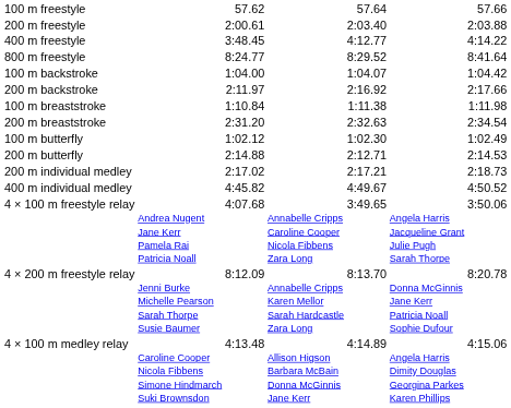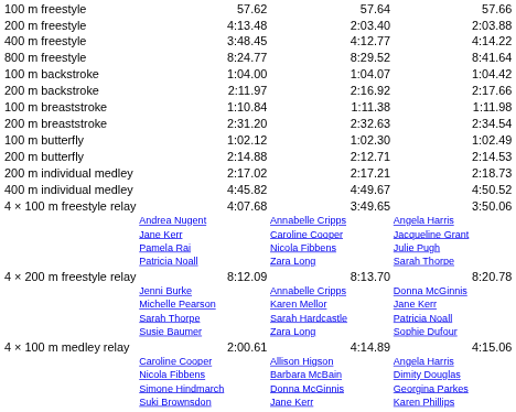 <table>
 <tr valign=top>
 <td>100 m freestyle</td>
 <td></td>
 <td align=right>57.62</td>
 <td></td>
 <td align=right>57.64</td>
 <td></td>
 <td align=right>57.66</td>
 </tr>
 <tr valign=top>
 <td>200 m freestyle</td>
 <td></td>
-<td align=right>2:00.61</td>
+<td align=right>4:13.48</td>
 <td></td>
 <td align=right>2:03.40</td>
 <td></td>
 <td align=right>2:03.88</td>
 </tr>
 <tr valign=top>
 <td>400 m freestyle</td>
 <td></td>
 <td align=right>3:48.45</td>
 <td></td>
 <td align=right>4:12.77</td>
 <td></td>
 <td align=right>4:14.22</td>
 </tr>
 <tr valign=top>
 <td>800 m freestyle</td>
 <td></td>
 <td align=right>8:24.77</td>
 <td></td>
 <td align=right>8:29.52</td>
 <td></td>
 <td align=right>8:41.64</td>
 </tr>
 <tr valign=top>
 <td>100 m backstroke</td>
 <td></td>
 <td align=right>1:04.00</td>
 <td></td>
 <td align=right>1:04.07</td>
 <td></td>
 <td align=right>1:04.42</td>
 </tr>
 <tr valign=top>
 <td>200 m backstroke</td>
 <td></td>
 <td align=right>2:11.97</td>
 <td></td>
 <td align=right>2:16.92</td>
 <td></td>
 <td align=right>2:17.66</td>
 </tr>
 <tr valign=top>
 <td>100 m breaststroke</td>
 <td></td>
 <td align=right>1:10.84</td>
 <td></td>
 <td align=right>1:11.38</td>
 <td></td>
 <td align=right>1:11.98</td>
 </tr>
 <tr valign=top>
 <td>200 m breaststroke</td>
 <td></td>
 <td align=right>2:31.20</td>
 <td></td>
 <td align=right>2:32.63</td>
 <td></td>
 <td align=right>2:34.54</td>
 </tr>
 <tr valign=top>
 <td>100 m butterfly</td>
 <td></td>
 <td align=right>1:02.12</td>
 <td></td>
 <td align=right>1:02.30</td>
 <td></td>
 <td align=right>1:02.49</td>
 </tr>
 <tr valign=top>
 <td>200 m butterfly</td>
 <td></td>
 <td align=right>2:14.88</td>
 <td></td>
 <td align=right>2:12.71</td>
 <td></td>
 <td align=right>2:14.53</td>
 </tr>
 <tr valign=top>
 <td>200 m individual medley</td>
 <td></td>
 <td align=right>2:17.02</td>
 <td></td>
 <td align=right>2:17.21</td>
 <td></td>
 <td align=right>2:18.73</td>
 </tr>
 <tr valign=top>
 <td>400 m individual medley</td>
 <td></td>
 <td align=right>4:45.82</td>
 <td></td>
 <td align=right>4:49.67</td>
 <td></td>
 <td align=right>4:50.52</td>
 </tr>
 <tr valign=top>
 <td>4 × 100 m freestyle relay</td>
 <td><br><small><a href='#'>Andrea Nugent</a><br><a href='#'>Jane Kerr</a><br><a href='#'>Pamela Rai</a><br><a href='#'>Patricia Noall</a></small></td>
 <td align=right>4:07.68</td>
 <td><br><small><a href='#'>Annabelle Cripps</a><br><a href='#'>Caroline Cooper</a><br><a href='#'>Nicola Fibbens</a><br><a href='#'>Zara Long</a></small></td>
 <td align=right>3:49.65</td>
 <td><br><small><a href='#'>Angela Harris</a><br><a href='#'>Jacqueline Grant</a><br><a href='#'>Julie Pugh</a><br><a href='#'>Sarah Thorpe</a></small></td>
 <td align=right>3:50.06</td>
 </tr>
 <tr valign=top>
 <td>4 × 200 m freestyle relay</td>
 <td><br><small><a href='#'>Jenni Burke</a><br><a href='#'>Michelle Pearson</a><br><a href='#'>Sarah Thorpe</a><br><a href='#'>Susie Baumer</a></small></td>
 <td align=right>8:12.09</td>
 <td><br><small><a href='#'>Annabelle Cripps</a><br><a href='#'>Karen Mellor</a><br><a href='#'>Sarah Hardcastle</a><br><a href='#'>Zara Long</a></small></td>
 <td align=right>8:13.70</td>
 <td><br><small><a href='#'>Donna McGinnis</a><br><a href='#'>Jane Kerr</a><br><a href='#'>Patricia Noall</a><br><a href='#'>Sophie Dufour</a></small></td>
 <td align=right>8:20.78</td>
 </tr>
 <tr valign=top>
 <td>4 × 100 m medley relay</td>
 <td><br><small><a href='#'>Caroline Cooper</a><br><a href='#'>Nicola Fibbens</a><br><a href='#'>Simone Hindmarch</a><br><a href='#'>Suki Brownsdon</a></small></td>
-<td align=right>4:13.48</td>
+<td align=right>2:00.61</td>
 <td><br><small><a href='#'>Allison Higson</a><br><a href='#'>Barbara McBain</a><br><a href='#'>Donna McGinnis</a><br><a href='#'>Jane Kerr</a></small></td>
 <td align=right>4:14.89</td>
 <td><br><small><a href='#'>Angela Harris</a><br><a href='#'>Dimity Douglas</a><br><a href='#'>Georgina Parkes</a><br><a href='#'>Karen Phillips</a></small></td>
 <td align=right>4:15.06</td>
 </tr>
 </table>
